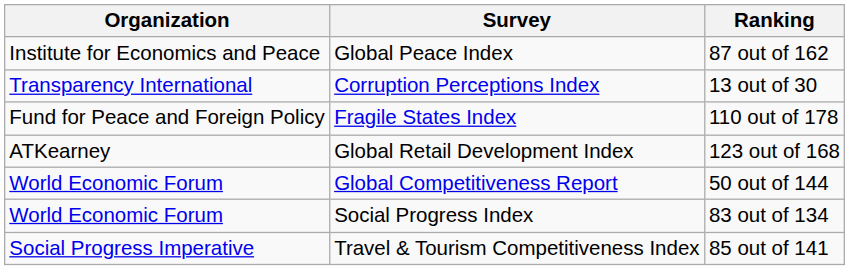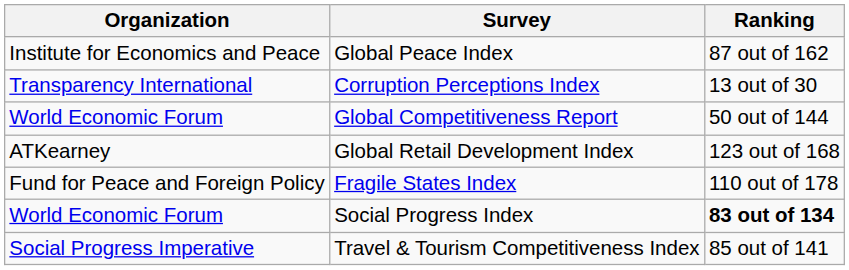 <table class="wikitable">
 <tr>
 <th>Organization</th>
 <th>Survey</th>
 <th>Ranking</th>
 </tr>
 <tr>
 <td>Institute for Economics and Peace</td>
 <td>Global Peace Index</td>
 <td>87 out of 162</td>
 </tr>
 <tr>
 <td><a href='#'>Transparency International</a></td>
 <td><a href='#'>Corruption Perceptions Index</a></td>
 <td>13 out of 30</td>
 </tr>
 <tr>
-<td>Fund for Peace and Foreign Policy</td>
-<td><a href='#'>Fragile States Index</a></td>
-<td>110 out of 178</td>
+<td><a href='#'>World Economic Forum</a></td>
+<td><a href='#'>Global Competitiveness Report</a></td>
+<td>50 out of 144</td>
 </tr>
 <tr>
 <td>ATKearney</td>
 <td>Global Retail Development Index</td>
 <td>123 out of 168</td>
 </tr>
 <tr>
-<td><a href='#'>World Economic Forum</a></td>
-<td><a href='#'>Global Competitiveness Report</a></td>
-<td>50 out of 144</td>
+<td>Fund for Peace and Foreign Policy</td>
+<td><a href='#'>Fragile States Index</a></td>
+<td>110 out of 178</td>
 </tr>
 <tr>
 <td><a href='#'>World Economic Forum</a></td>
 <td>Social Progress Index</td>
-<td>83 out of 134</td>
+<td><strong>83 out of 134</strong></td>
 </tr>
 <tr>
 <td><a href='#'>Social Progress Imperative</a></td>
 <td>Travel & Tourism Competitiveness Index</td>
 <td>85 out of 141</td>
 </tr>
 </table>
